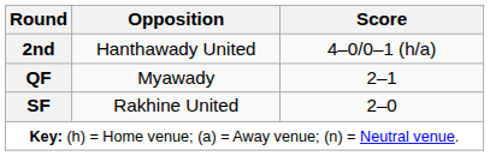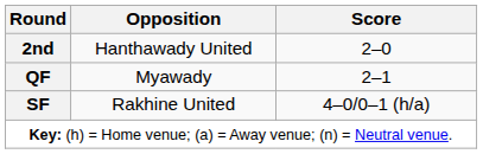 <table class="wikitable plainrowheaders" style="text-align:center;margin:0">
 <tr>
 <th scope="col" style="width:25px">Round</th>
 <th scope="col" style="width:175px">Opposition</th>
 <th scope="col" style="width:170px">Score</th>
 </tr>
 <tr>
 <th scope=row style="text-align:center">2nd</th>
 <td>Hanthawady United</td>
-<td>4–0/0–1 (h/a)</td>
+<td>2–0</td>
 </tr>
 <tr>
 <th scope=row style="text-align:center">QF</th>
 <td>Myawady</td>
 <td>2–1</td>
 </tr>
 <tr>
 <th scope=row style="text-align:center">SF</th>
 <td>Rakhine United</td>
-<td>2–0</td>
+<td>4–0/0–1 (h/a)</td>
 </tr>
 <tr>
 <td colspan="3" style="background-color:white"><small><strong>Key:</strong> (h) = Home venue; (a) = Away venue; (n) = <a href='#'>Neutral venue</a>.</small></td>
 </tr>
 </table>
